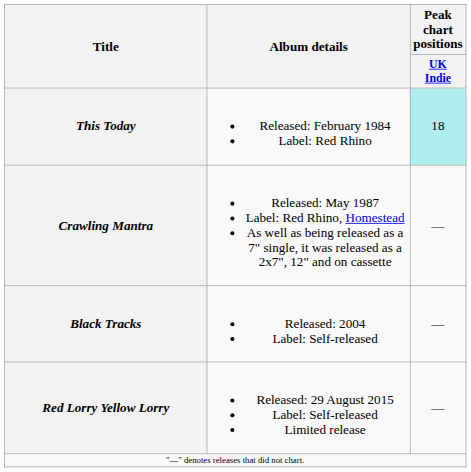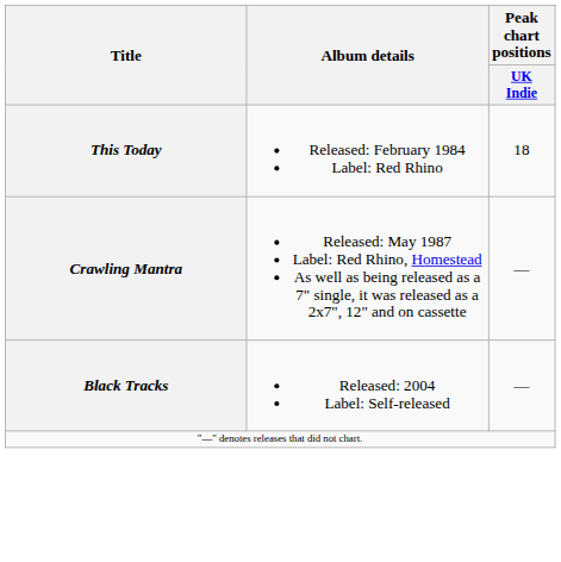 <table class="wikitable plainrowheaders" style="text-align:center;">
 <tr>
 <th rowspan="2" scope="col" style="width:15em;">Title</th>
 <th rowspan="2" scope="col" style="width:15em;">Album details</th>
 <th>Peak chart positions</th>
 </tr>
 <tr>
 <th scope="col" style="width:2em;font-size:90%;"><a href='#'>UK<br>Indie</a><br></th>
 </tr>
 <tr>
 <th scope="row"><em>This Today</em></th>
 <td><br><ul><li>Released: February 1984</li><li>Label: Red Rhino</li></ul></td>
-<td style="background: paleturquoise;">18</td>
+<td>18</td>
 </tr>
 <tr>
 <th scope="row"><em>Crawling Mantra</em></th>
 <td><br><ul><li>Released: May 1987</li><li>Label: Red Rhino, <a href='#'>Homestead</a></li><li>As well as being released as a 7" single, it was released as a 2x7", 12" and on cassette</li></ul></td>
 <td>—</td>
 </tr>
 <tr>
 <th scope="row"><em>Black Tracks</em></th>
 <td><br><ul><li>Released: 2004</li><li>Label: Self-released</li></ul></td>
 <td>—</td>
 </tr>
 <tr>
-<th scope="row"><em>Red Lorry Yellow Lorry</em></th>
-<td><br><ul><li>Released: 29 August 2015</li><li>Label: Self-released</li><li>Limited release</li></ul></td>
-<td>—</td>
-</tr>
-<tr>
 <td colspan="3" style="font-size:8pt">"—" denotes releases that did not chart.</td>
 </tr>
 </table>
